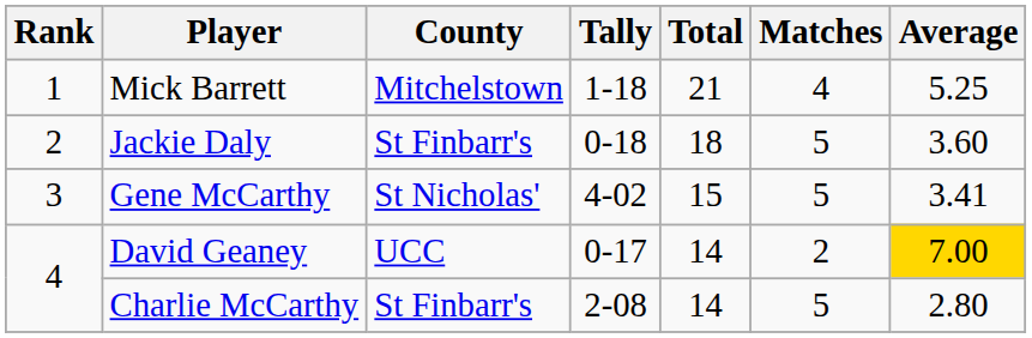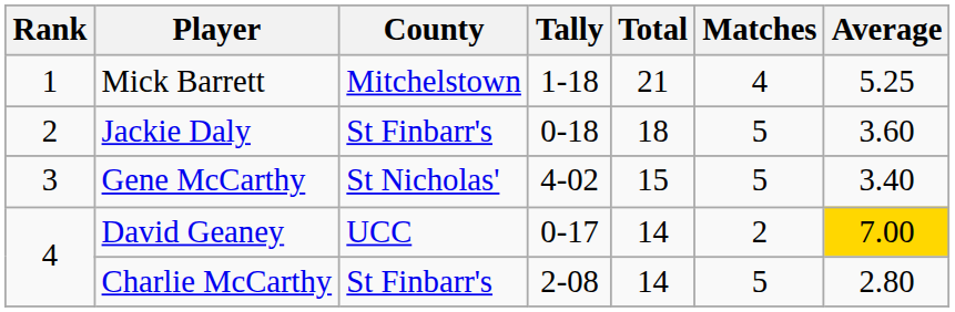 <table class="wikitable">
 <tr>
 <th>Rank</th>
 <th>Player</th>
 <th>County</th>
 <th>Tally</th>
 <th>Total</th>
 <th>Matches</th>
 <th>Average</th>
 </tr>
 <tr>
 <td rowspan=1 align=center>1</td>
 <td>Mick Barrett</td>
 <td><a href='#'>Mitchelstown</a></td>
 <td align=center>1-18</td>
 <td align=center>21</td>
 <td align=center>4</td>
 <td align=center>5.25</td>
 </tr>
 <tr>
 <td rowspan=1 align=center>2</td>
 <td><a href='#'>Jackie Daly</a></td>
 <td><a href='#'>St Finbarr's</a></td>
 <td align=center>0-18</td>
 <td align=center>18</td>
 <td align=center>5</td>
 <td align=center>3.60</td>
 </tr>
 <tr>
 <td rowspan=1 align=center>3</td>
 <td><a href='#'>Gene McCarthy</a></td>
 <td><a href='#'>St Nicholas'</a></td>
 <td align=center>4-02</td>
 <td align=center>15</td>
 <td align=center>5</td>
-<td align=center>3.41</td>
+<td align=center>3.40</td>
 </tr>
 <tr>
 <td rowspan=2 align=center>4</td>
 <td><a href='#'>David Geaney</a></td>
 <td><a href='#'>UCC</a></td>
 <td align=center>0-17</td>
 <td align=center>14</td>
 <td align=center>2</td>
 <td align=center style="background: gold;">7.00</td>
 </tr>
 <tr>
 <td><a href='#'>Charlie McCarthy</a></td>
 <td><a href='#'>St Finbarr's</a></td>
 <td align=center>2-08</td>
 <td align=center>14</td>
 <td align=center>5</td>
 <td align=center>2.80</td>
 </tr>
 </table>
